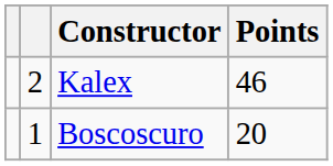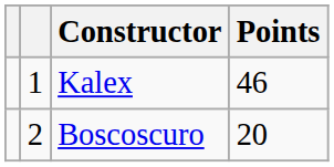 <table class="wikitable" style="font-size: 95%;">
 <tr>
 <th></th>
 <th></th>
 <th>Constructor</th>
 <th>Points</th>
 </tr>
 <tr>
 <td></td>
-<td align=center>2</td>
+<td align=center>1</td>
 <td> <a href='#'>Kalex</a></td>
 <td align=left>46</td>
 </tr>
 <tr>
 <td></td>
-<td align=center>1</td>
+<td align=center>2</td>
 <td> <a href='#'>Boscoscuro</a></td>
 <td align=left>20</td>
 </tr>
 </table>
